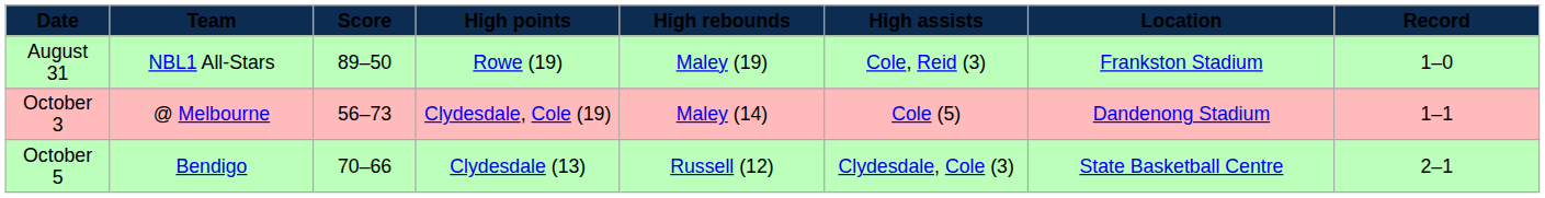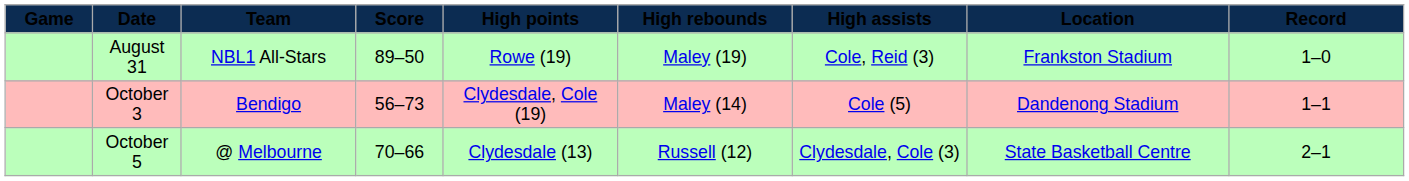 <table class="wikitable" style="font-size:90%; text-align: center; width: 90%; margin:1em auto;">
 <tr>
+<th style="background:#0c2c52; width: 5%;"><span>Game</span></th>
 <th style="background:#0c2c52; width: 5%;"><span>Date</span></th>
 <th style="background:#0c2c52; width: 10%;"><span>Team</span></th>
 <th style="background:#0c2c52; width: 5%;"><span>Score</span></th>
 <th style="background:#0c2c52; width: 10%;"><span>High points</span></th>
 <th style="background:#0c2c52; width: 10%;"><span>High rebounds</span></th>
 <th style="background:#0c2c52; width: 10%;"><span>High assists</span></th>
 <th style="background:#0c2c52; width: 15%;"><span>Location</span></th>
 <th style="background:#0c2c52; width: 10%;"><span>Record</span></th>
 </tr>
 <tr style= "background:#bfb;">
+<td></td>
 <td>August <br> 31</td>
 <td><a href='#'>NBL1</a> All-Stars</td>
 <td>89–50</td>
 <td><a href='#'>Rowe</a> (19)</td>
 <td><a href='#'>Maley</a> (19)</td>
 <td><a href='#'>Cole</a>, <a href='#'>Reid</a> (3)</td>
 <td><a href='#'>Frankston Stadium</a></td>
 <td>1–0</td>
 </tr>
 <tr style= "background:#fbb;">
+<td></td>
 <td>October <br> 3</td>
-<td>@ <a href='#'>Melbourne</a></td>
+<td><a href='#'>Bendigo</a></td>
 <td>56–73</td>
 <td><a href='#'>Clydesdale</a>, <a href='#'>Cole</a> (19)</td>
 <td><a href='#'>Maley</a> (14)</td>
 <td><a href='#'>Cole</a> (5)</td>
 <td><a href='#'>Dandenong Stadium</a></td>
 <td>1–1</td>
 </tr>
 <tr style= "background:#bfb;">
+<td></td>
 <td>October <br> 5</td>
-<td><a href='#'>Bendigo</a></td>
+<td>@ <a href='#'>Melbourne</a></td>
 <td>70–66</td>
 <td><a href='#'>Clydesdale</a> (13)</td>
 <td><a href='#'>Russell</a> (12)</td>
 <td><a href='#'>Clydesdale</a>, <a href='#'>Cole</a> (3)</td>
 <td><a href='#'>State Basketball Centre</a></td>
 <td>2–1</td>
 </tr>
 </table>
